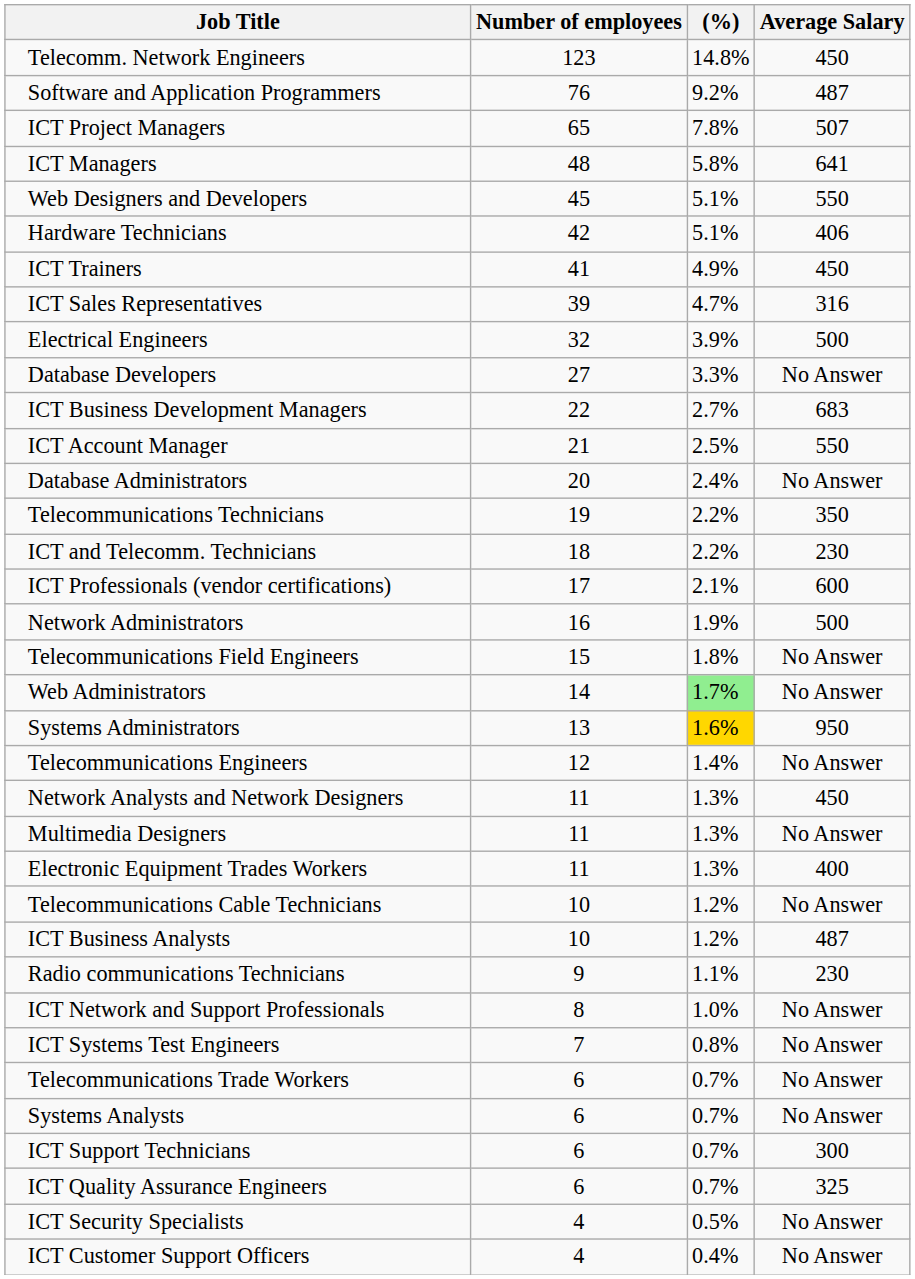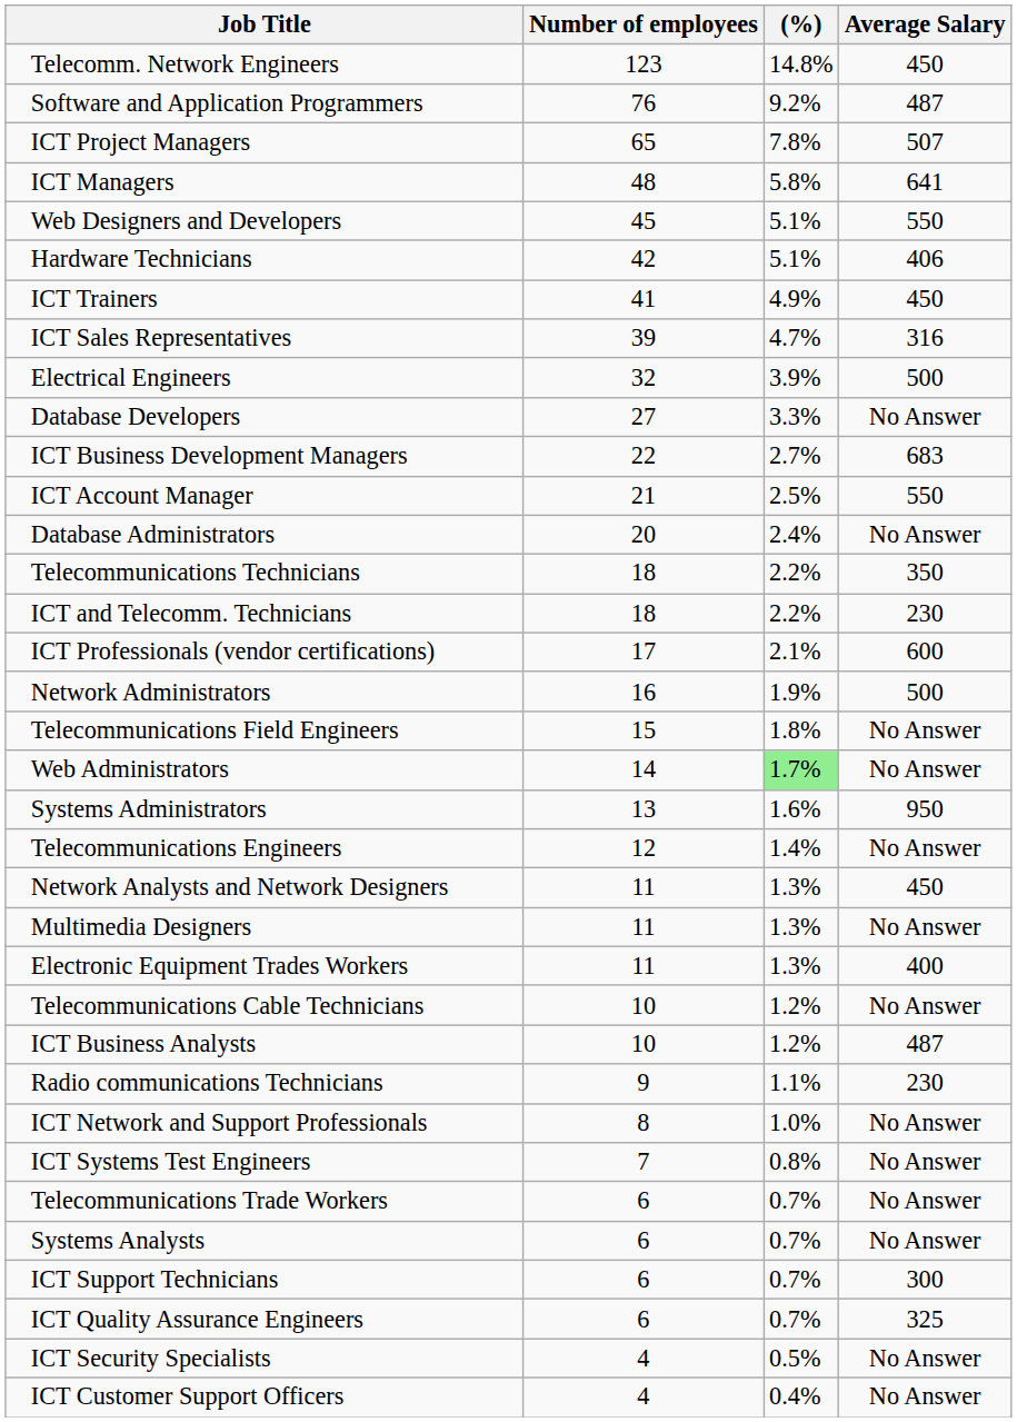 <table class="wikitable" style="margin:1em;">
 <tr>
 <th scope="col">Job Title</th>
 <th scope="col">Number of employees</th>
 <th scope="col">(%)</th>
 <th scope="col">Average Salary</th>
 </tr>
 <tr>
 <td style="padding:0 3em 0 1em;">Telecomm. Network Engineers</td>
 <td style="text-align: center;">123</td>
 <td>14.8%</td>
 <td style="text-align: center;">450</td>
 </tr>
 <tr>
 <td style="padding:0 3em 0 1em;">Software and Application Programmers</td>
 <td style="text-align: center;">76</td>
 <td>9.2%</td>
 <td style="text-align: center;">487</td>
 </tr>
 <tr>
 <td style="padding:0 3em 0 1em;">ICT Project Managers</td>
 <td style="text-align: center;">65</td>
 <td>7.8%</td>
 <td style="text-align: center;">507</td>
 </tr>
 <tr>
 <td style="padding:0 3em 0 1em;">ICT Managers</td>
 <td style="text-align: center;">48</td>
 <td>5.8%</td>
 <td style="text-align: center;">641</td>
 </tr>
 <tr>
 <td style="padding:0 3em 0 1em;">Web Designers and Developers</td>
 <td style="text-align: center;">45</td>
 <td>5.1%</td>
 <td style="text-align: center;">550</td>
 </tr>
 <tr>
 <td style="padding:0 3em 0 1em;">Hardware Technicians</td>
 <td style="text-align: center;">42</td>
 <td>5.1%</td>
 <td style="text-align: center;">406</td>
 </tr>
 <tr>
 <td style="padding:0 3em 0 1em;">ICT Trainers</td>
 <td style="text-align: center;">41</td>
 <td>4.9%</td>
 <td style="text-align: center;">450</td>
 </tr>
 <tr>
 <td style="padding:0 3em 0 1em;">ICT Sales Representatives</td>
 <td style="text-align: center;">39</td>
 <td>4.7%</td>
 <td style="text-align: center;">316</td>
 </tr>
 <tr>
 <td style="padding:0 3em 0 1em;">Electrical Engineers</td>
 <td style="text-align: center;">32</td>
 <td>3.9%</td>
 <td style="text-align: center;">500</td>
 </tr>
 <tr>
 <td style="padding:0 3em 0 1em;">Database Developers</td>
 <td style="text-align: center;">27</td>
 <td>3.3%</td>
 <td style="text-align: center;">No Answer</td>
 </tr>
 <tr>
 <td style="padding:0 3em 0 1em;">ICT Business Development Managers</td>
 <td style="text-align: center;">22</td>
 <td>2.7%</td>
 <td style="text-align: center;">683</td>
 </tr>
 <tr>
 <td style="padding:0 3em 0 1em;">ICT Account Manager</td>
 <td style="text-align: center;">21</td>
 <td>2.5%</td>
 <td style="text-align: center;">550</td>
 </tr>
 <tr>
 <td style="padding:0 3em 0 1em;">Database Administrators</td>
 <td style="text-align: center;">20</td>
 <td>2.4%</td>
 <td style="text-align: center;">No Answer</td>
 </tr>
 <tr>
 <td style="padding:0 3em 0 1em;">Telecommunications Technicians</td>
-<td style="text-align: center;">19</td>
+<td style="text-align: center;">18</td>
 <td>2.2%</td>
 <td style="text-align: center;">350</td>
 </tr>
 <tr>
 <td style="padding:0 3em 0 1em;">ICT and Telecomm. Technicians</td>
 <td style="text-align: center;">18</td>
 <td>2.2%</td>
 <td style="text-align: center;">230</td>
 </tr>
 <tr>
 <td style="padding:0 3em 0 1em;">ICT Professionals (vendor certifications)</td>
 <td style="text-align: center;">17</td>
 <td>2.1%</td>
 <td style="text-align: center;">600</td>
 </tr>
 <tr>
 <td style="padding:0 3em 0 1em;">Network Administrators</td>
 <td style="text-align: center;">16</td>
 <td>1.9%</td>
 <td style="text-align: center;">500</td>
 </tr>
 <tr>
 <td style="padding:0 3em 0 1em;">Telecommunications Field Engineers</td>
 <td style="text-align: center;">15</td>
 <td>1.8%</td>
 <td style="text-align: center;">No Answer</td>
 </tr>
 <tr>
 <td style="padding:0 3em 0 1em;">Web Administrators</td>
 <td style="text-align: center;">14</td>
 <td style="background: lightgreen;">1.7%</td>
 <td style="text-align: center;">No Answer</td>
 </tr>
 <tr>
 <td style="padding:0 3em 0 1em;">Systems Administrators</td>
 <td style="text-align: center;">13</td>
-<td style="background: gold;">1.6%</td>
+<td>1.6%</td>
 <td style="text-align: center;">950</td>
 </tr>
 <tr>
 <td style="padding:0 3em 0 1em;">Telecommunications Engineers</td>
 <td style="text-align: center;">12</td>
 <td>1.4%</td>
 <td style="text-align: center;">No Answer</td>
 </tr>
 <tr>
 <td style="padding:0 3em 0 1em;">Network Analysts and Network Designers</td>
 <td style="text-align: center;">11</td>
 <td>1.3%</td>
 <td style="text-align: center;">450</td>
 </tr>
 <tr>
 <td style="padding:0 3em 0 1em;">Multimedia Designers</td>
 <td style="text-align: center;">11</td>
 <td>1.3%</td>
 <td style="text-align: center;">No Answer</td>
 </tr>
 <tr>
 <td style="padding:0 3em 0 1em;">Electronic Equipment Trades Workers</td>
 <td style="text-align: center;">11</td>
 <td>1.3%</td>
 <td style="text-align: center;">400</td>
 </tr>
 <tr>
 <td style="padding:0 3em 0 1em;">Telecommunications Cable Technicians</td>
 <td style="text-align: center;">10</td>
 <td>1.2%</td>
 <td style="text-align: center;">No Answer</td>
 </tr>
 <tr>
 <td style="padding:0 3em 0 1em;">ICT Business Analysts</td>
 <td style="text-align: center;">10</td>
 <td>1.2%</td>
 <td style="text-align: center;">487</td>
 </tr>
 <tr>
 <td style="padding:0 3em 0 1em;">Radio communications Technicians</td>
 <td style="text-align: center;">9</td>
 <td>1.1%</td>
 <td style="text-align: center;">230</td>
 </tr>
 <tr>
 <td style="padding:0 3em 0 1em;">ICT Network and Support Professionals</td>
 <td style="text-align: center;">8</td>
 <td>1.0%</td>
 <td style="text-align: center;">No Answer</td>
 </tr>
 <tr>
 <td style="padding:0 3em 0 1em;">ICT Systems Test Engineers</td>
 <td style="text-align: center;">7</td>
 <td>0.8%</td>
 <td style="text-align: center;">No Answer</td>
 </tr>
 <tr>
 <td style="padding:0 3em 0 1em;">Telecommunications Trade Workers</td>
 <td style="text-align: center;">6</td>
 <td>0.7%</td>
 <td style="text-align: center;">No Answer</td>
 </tr>
 <tr>
 <td style="padding:0 3em 0 1em;">Systems Analysts</td>
 <td style="text-align: center;">6</td>
 <td>0.7%</td>
 <td style="text-align: center;">No Answer</td>
 </tr>
 <tr>
 <td style="padding:0 3em 0 1em;">ICT Support Technicians</td>
 <td style="text-align: center;">6</td>
 <td>0.7%</td>
 <td style="text-align: center;">300</td>
 </tr>
 <tr>
 <td style="padding:0 3em 0 1em;">ICT Quality Assurance Engineers</td>
 <td style="text-align: center;">6</td>
 <td>0.7%</td>
 <td style="text-align: center;">325</td>
 </tr>
 <tr>
 <td style="padding:0 3em 0 1em;">ICT Security Specialists</td>
 <td style="text-align: center;">4</td>
 <td>0.5%</td>
 <td style="text-align: center;">No Answer</td>
 </tr>
 <tr>
 <td style="padding:0 3em 0 1em;">ICT Customer Support Officers</td>
 <td style="text-align: center;">4</td>
 <td>0.4%</td>
 <td style="text-align: center;">No Answer</td>
 </tr>
 </table>
